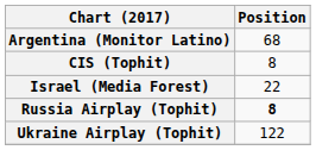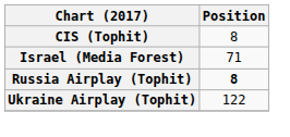 <table class="wikitable plainrowheaders sortable" style="text-align:center">
 <tr>
 <th scope="col">Chart (2017)</th>
 <th scope="col">Position</th>
-</tr>
-<tr>
-<th scope="row">Argentina (Monitor Latino)</th>
-<td>68</td>
 </tr>
 <tr>
 <th scope="row">CIS (Tophit)</th>
 <td style="text-align:center;">8</td>
 </tr>
 <tr>
 <th scope="row">Israel (Media Forest)</th>
-<td>22</td>
+<td>71</td>
 </tr>
 <tr>
 <th scope="row">Russia Airplay (Tophit)</th>
 <td style="text-align:center;"><strong>8</strong></td>
 </tr>
 <tr>
 <th scope="row">Ukraine Airplay (Tophit)</th>
 <td style="text-align:center;">122</td>
 </tr>
 <tr>
 </tr>
 </table>
